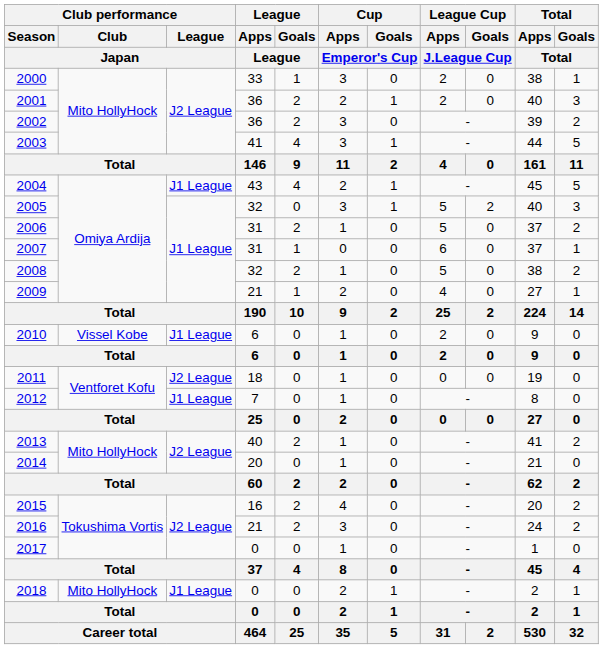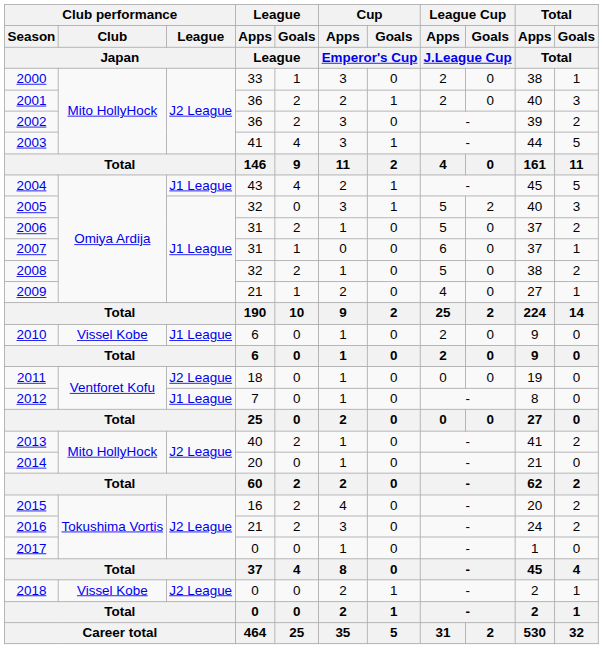 <table class="wikitable" style="text-align:center">
 <tr>
 <th colspan=3>Club performance</th>
 <th colspan=2>League</th>
 <th colspan=2>Cup</th>
 <th colspan=2>League Cup</th>
 <th colspan=2>Total</th>
 </tr>
 <tr>
 <th>Season</th>
 <th>Club</th>
 <th>League</th>
 <th>Apps</th>
 <th>Goals</th>
 <th>Apps</th>
 <th>Goals</th>
 <th>Apps</th>
 <th>Goals</th>
 <th>Apps</th>
 <th>Goals</th>
 </tr>
 <tr>
 <th colspan=3>Japan</th>
 <th colspan=2>League</th>
 <th colspan=2><a href='#'>Emperor's Cup</a></th>
 <th colspan=2><a href='#'>J.League Cup</a></th>
 <th colspan=2>Total</th>
 </tr>
 <tr>
 <td><a href='#'>2000</a></td>
 <td rowspan="4"><a href='#'>Mito HollyHock</a></td>
 <td rowspan="4"><a href='#'>J2 League</a></td>
 <td>33</td>
 <td>1</td>
 <td>3</td>
 <td>0</td>
 <td>2</td>
 <td>0</td>
 <td>38</td>
 <td>1</td>
 </tr>
 <tr>
 <td><a href='#'>2001</a></td>
 <td>36</td>
 <td>2</td>
 <td>2</td>
 <td>1</td>
 <td>2</td>
 <td>0</td>
 <td>40</td>
 <td>3</td>
 </tr>
 <tr>
 <td><a href='#'>2002</a></td>
 <td>36</td>
 <td>2</td>
 <td>3</td>
 <td>0</td>
 <td colspan="2">-</td>
 <td>39</td>
 <td>2</td>
 </tr>
 <tr>
 <td><a href='#'>2003</a></td>
 <td>41</td>
 <td>4</td>
 <td>3</td>
 <td>1</td>
 <td colspan="2">-</td>
 <td>44</td>
 <td>5</td>
 </tr>
 <tr>
 <th colspan="3">Total</th>
 <th>146</th>
 <th>9</th>
 <th>11</th>
 <th>2</th>
 <th>4</th>
 <th>0</th>
 <th>161</th>
 <th>11</th>
 </tr>
 <tr>
 <td><a href='#'>2004</a></td>
 <td rowspan="6"><a href='#'>Omiya Ardija</a></td>
 <td><a href='#'>J1 League</a></td>
 <td>43</td>
 <td>4</td>
 <td>2</td>
 <td>1</td>
 <td colspan="2">-</td>
 <td>45</td>
 <td>5</td>
 </tr>
 <tr>
 <td><a href='#'>2005</a></td>
 <td rowspan="5"><a href='#'>J1 League</a></td>
 <td>32</td>
 <td>0</td>
 <td>3</td>
 <td>1</td>
 <td>5</td>
 <td>2</td>
 <td>40</td>
 <td>3</td>
 </tr>
 <tr>
 <td><a href='#'>2006</a></td>
 <td>31</td>
 <td>2</td>
 <td>1</td>
 <td>0</td>
 <td>5</td>
 <td>0</td>
 <td>37</td>
 <td>2</td>
 </tr>
 <tr>
 <td><a href='#'>2007</a></td>
 <td>31</td>
 <td>1</td>
 <td>0</td>
 <td>0</td>
 <td>6</td>
 <td>0</td>
 <td>37</td>
 <td>1</td>
 </tr>
 <tr>
 <td><a href='#'>2008</a></td>
 <td>32</td>
 <td>2</td>
 <td>1</td>
 <td>0</td>
 <td>5</td>
 <td>0</td>
 <td>38</td>
 <td>2</td>
 </tr>
 <tr>
 <td><a href='#'>2009</a></td>
 <td>21</td>
 <td>1</td>
 <td>2</td>
 <td>0</td>
 <td>4</td>
 <td>0</td>
 <td>27</td>
 <td>1</td>
 </tr>
 <tr>
 <th colspan="3">Total</th>
 <th>190</th>
 <th>10</th>
 <th>9</th>
 <th>2</th>
 <th>25</th>
 <th>2</th>
 <th>224</th>
 <th>14</th>
 </tr>
 <tr>
 <td><a href='#'>2010</a></td>
 <td><a href='#'>Vissel Kobe</a></td>
 <td><a href='#'>J1 League</a></td>
 <td>6</td>
 <td>0</td>
 <td>1</td>
 <td>0</td>
 <td>2</td>
 <td>0</td>
 <td>9</td>
 <td>0</td>
 </tr>
 <tr>
 <th colspan="3">Total</th>
 <th>6</th>
 <th>0</th>
 <th>1</th>
 <th>0</th>
 <th>2</th>
 <th>0</th>
 <th>9</th>
 <th>0</th>
 </tr>
 <tr>
 <td><a href='#'>2011</a></td>
 <td rowspan="2"><a href='#'>Ventforet Kofu</a></td>
 <td><a href='#'>J2 League</a></td>
 <td>18</td>
 <td>0</td>
 <td>1</td>
 <td>0</td>
 <td>0</td>
 <td>0</td>
 <td>19</td>
 <td>0</td>
 </tr>
 <tr>
 <td><a href='#'>2012</a></td>
 <td><a href='#'>J1 League</a></td>
 <td>7</td>
 <td>0</td>
 <td>1</td>
 <td>0</td>
 <td colspan="2">-</td>
 <td>8</td>
 <td>0</td>
 </tr>
 <tr>
 <th colspan="3">Total</th>
 <th>25</th>
 <th>0</th>
 <th>2</th>
 <th>0</th>
 <th>0</th>
 <th>0</th>
 <th>27</th>
 <th>0</th>
 </tr>
 <tr>
 <td><a href='#'>2013</a></td>
 <td rowspan="2"><a href='#'>Mito HollyHock</a></td>
 <td rowspan="2"><a href='#'>J2 League</a></td>
 <td>40</td>
 <td>2</td>
 <td>1</td>
 <td>0</td>
 <td colspan="2">-</td>
 <td>41</td>
 <td>2</td>
 </tr>
 <tr>
 <td><a href='#'>2014</a></td>
 <td>20</td>
 <td>0</td>
 <td>1</td>
 <td>0</td>
 <td colspan="2">-</td>
 <td>21</td>
 <td>0</td>
 </tr>
 <tr>
 <th colspan="3">Total</th>
 <th>60</th>
 <th>2</th>
 <th>2</th>
 <th>0</th>
 <th colspan="2">-</th>
 <th>62</th>
 <th>2</th>
 </tr>
 <tr>
 <td><a href='#'>2015</a></td>
 <td rowspan="3"><a href='#'>Tokushima Vortis</a></td>
 <td rowspan="3"><a href='#'>J2 League</a></td>
 <td>16</td>
 <td>2</td>
 <td>4</td>
 <td>0</td>
 <td colspan="2">-</td>
 <td>20</td>
 <td>2</td>
 </tr>
 <tr>
 <td><a href='#'>2016</a></td>
 <td>21</td>
 <td>2</td>
 <td>3</td>
 <td>0</td>
 <td colspan="2">-</td>
 <td>24</td>
 <td>2</td>
 </tr>
 <tr>
 <td><a href='#'>2017</a></td>
 <td>0</td>
 <td>0</td>
 <td>1</td>
 <td>0</td>
 <td colspan="2">-</td>
 <td>1</td>
 <td>0</td>
 </tr>
 <tr>
 <th colspan="3">Total</th>
 <th>37</th>
 <th>4</th>
 <th>8</th>
 <th>0</th>
 <th colspan="2">-</th>
 <th>45</th>
 <th>4</th>
 </tr>
 <tr>
 <td><a href='#'>2018</a></td>
-<td><a href='#'>Mito HollyHock</a></td>
-<td><a href='#'>J1 League</a></td>
+<td><a href='#'>Vissel Kobe</a></td>
+<td><a href='#'>J2 League</a></td>
 <td>0</td>
 <td>0</td>
 <td>2</td>
 <td>1</td>
 <td colspan="2">-</td>
 <td>2</td>
 <td>1</td>
 </tr>
 <tr>
 <th colspan="3">Total</th>
 <th>0</th>
 <th>0</th>
 <th>2</th>
 <th>1</th>
 <th colspan="2">-</th>
 <th>2</th>
 <th>1</th>
 </tr>
 <tr>
 <th colspan=3>Career total</th>
 <th>464</th>
 <th>25</th>
 <th>35</th>
 <th>5</th>
 <th>31</th>
 <th>2</th>
 <th>530</th>
 <th>32</th>
 </tr>
 </table>
